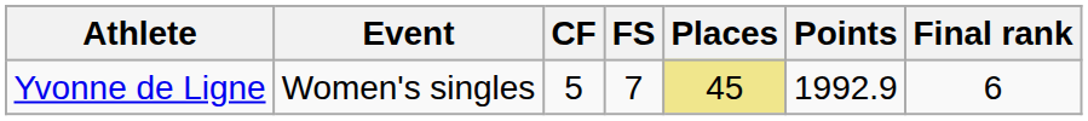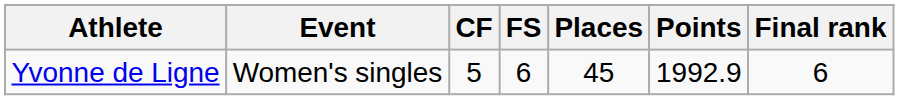 <table class="wikitable" border="1" style="font-size:90%">
 <tr>
 <th>Athlete</th>
 <th>Event</th>
 <th>CF</th>
 <th>FS</th>
 <th>Places</th>
 <th>Points</th>
 <th>Final rank</th>
 </tr>
 <tr align=center>
 <td align=left><a href='#'>Yvonne de Ligne</a></td>
 <td>Women's singles</td>
 <td>5</td>
-<td>7</td>
-<td style="background: khaki;">45</td>
+<td>6</td>
+<td>45</td>
 <td>1992.9</td>
 <td>6</td>
 </tr>
 </table>
